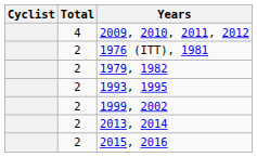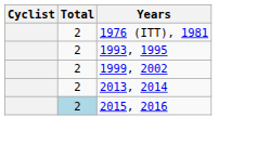 <table class="sortable plainrowheaders wikitable">
 <tr>
 <th scope=col>Cyclist</th>
 <th scope=col>Total</th>
 <th scope=col class="unsortable">Years</th>
 </tr>
 <tr>
 <th scope=row></th>
-<td align=center>4</td>
-<td><a href='#'>2009</a>, <a href='#'>2010</a>, <a href='#'>2011</a>, <a href='#'>2012</a></td>
-</tr>
-<tr>
-<th scope=row></th>
 <td align=center>2</td>
 <td><a href='#'>1976</a> (ITT), <a href='#'>1981</a></td>
-</tr>
-<tr>
-<th scope=row></th>
-<td align=center>2</td>
-<td><a href='#'>1979</a>, <a href='#'>1982</a></td>
 </tr>
 <tr>
 <th scope=row></th>
 <td align=center>2</td>
 <td><a href='#'>1993</a>, <a href='#'>1995</a></td>
 </tr>
 <tr>
 <th scope=row></th>
 <td align=center>2</td>
 <td><a href='#'>1999</a>, <a href='#'>2002</a></td>
 </tr>
 <tr>
 <th scope=row></th>
 <td align=center>2</td>
 <td><a href='#'>2013</a>, <a href='#'>2014</a></td>
 </tr>
 <tr>
 <th scope=row></th>
-<td align=center>2</td>
+<td align=center style="background: lightblue;">2</td>
 <td><a href='#'>2015</a>, <a href='#'>2016</a></td>
 </tr>
 </table>
